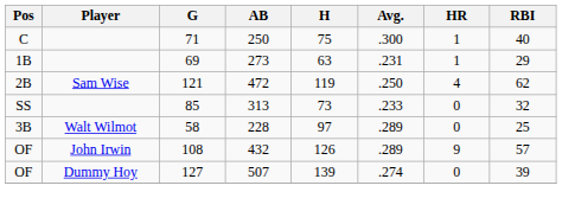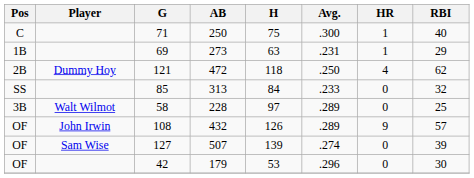 <table class="wikitable sortable">
 <tr>
 <th bgcolor="#DDDDFF" width="5%">Pos</th>
 <th bgcolor="#DDDDFF" width="16%">Player</th>
 <th bgcolor="#DDDDFF" width="9%">G</th>
 <th bgcolor="#DDDDFF" width="9%">AB</th>
 <th bgcolor="#DDDDFF" width="9%">H</th>
 <th bgcolor="#DDDDFF" width="9%">Avg.</th>
 <th bgcolor="#DDDDFF" width="9%">HR</th>
 <th bgcolor="#DDDDFF" width="9%">RBI</th>
 </tr>
 <tr align="center">
 <td>C</td>
 <td></td>
 <td>71</td>
 <td>250</td>
 <td>75</td>
 <td>.300</td>
 <td>1</td>
 <td>40</td>
 </tr>
 <tr align="center">
 <td>1B</td>
 <td></td>
 <td>69</td>
 <td>273</td>
 <td>63</td>
 <td>.231</td>
 <td>1</td>
 <td>29</td>
 </tr>
 <tr align="center">
 <td>2B</td>
-<td><a href='#'>Sam Wise</a></td>
+<td><a href='#'>Dummy Hoy</a></td>
 <td>121</td>
 <td>472</td>
-<td>119</td>
+<td>118</td>
 <td>.250</td>
 <td>4</td>
 <td>62</td>
 </tr>
 <tr align=center>
 <td>SS</td>
 <td></td>
 <td>85</td>
 <td>313</td>
-<td>73</td>
+<td>84</td>
 <td>.233</td>
 <td>0</td>
 <td>32</td>
 </tr>
 <tr align="center">
 <td>3B</td>
 <td><a href='#'>Walt Wilmot</a></td>
 <td>58</td>
 <td>228</td>
 <td>97</td>
 <td>.289</td>
 <td>0</td>
 <td>25</td>
 </tr>
 <tr align=center>
 <td>OF</td>
 <td><a href='#'>John Irwin</a></td>
 <td>108</td>
 <td>432</td>
 <td>126</td>
 <td>.289</td>
 <td>9</td>
 <td>57</td>
 </tr>
 <tr align=center>
 <td>OF</td>
-<td><a href='#'>Dummy Hoy</a></td>
+<td><a href='#'>Sam Wise</a></td>
 <td>127</td>
 <td>507</td>
 <td>139</td>
 <td>.274</td>
 <td>0</td>
 <td>39</td>
 </tr>
+<tr align=center>
+<td>OF</td>
+<td></td>
+<td>42</td>
+<td>179</td>
+<td>53</td>
+<td>.296</td>
+<td>0</td>
+<td>30</td>
+</tr>
 <tr align="center">
 </tr>
 </table>
